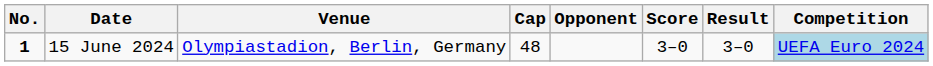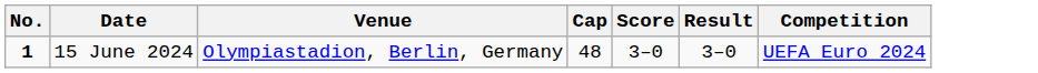 <table class="wikitable sortable">
 <tr>
 <th>No.</th>
 <th>Date</th>
 <th>Venue</th>
 <th>Cap</th>
-<th>Opponent</th>
 <th>Score</th>
 <th>Result</th>
 <th>Competition</th>
 </tr>
 <tr>
 <td align=center><strong>1</strong></td>
 <td>15 June 2024</td>
 <td><a href='#'>Olympiastadion</a>, <a href='#'>Berlin</a>, Germany</td>
 <td align=center>48</td>
-<td></td>
 <td align=center>3–0</td>
 <td align=center>3–0</td>
-<td style="background: lightblue;"><a href='#'>UEFA Euro 2024</a></td>
+<td><a href='#'>UEFA Euro 2024</a></td>
 </tr>
 </table>
